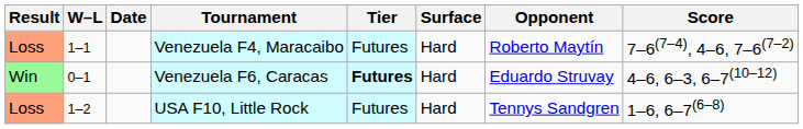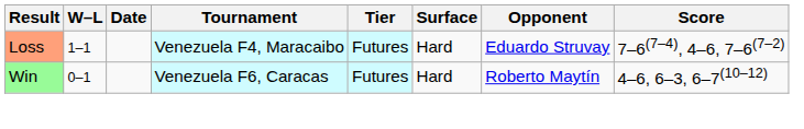 <table class="sortable wikitable">
 <tr>
 <th>Result</th>
 <th class="unsortable">W–L</th>
 <th>Date</th>
 <th>Tournament</th>
 <th>Tier</th>
 <th>Surface</th>
 <th>Opponent</th>
 <th class="unsortable">Score</th>
 </tr>
 <tr>
 <td bgcolor=FFA07A>Loss</td>
 <td><small>1–1</small></td>
 <td></td>
 <td style="background:#cffcff;">Venezuela F4, Maracaibo</td>
 <td style="background:#cffcff;">Futures</td>
 <td>Hard</td>
-<td> <a href='#'>Roberto Maytín</a></td>
+<td> <a href='#'>Eduardo Struvay</a></td>
 <td>7–6<sup>(7–4)</sup>, 4–6, 7–6<sup>(7–2)</sup></td>
 </tr>
 <tr>
 <td bgcolor=98FB98>Win</td>
 <td><small>0–1</small></td>
 <td></td>
 <td style="background:#cffcff;">Venezuela F6, Caracas</td>
-<td style="background:#cffcff;"><strong>Futures</strong></td>
+<td style="background:#cffcff;">Futures</td>
 <td>Hard</td>
-<td> <a href='#'>Eduardo Struvay</a></td>
+<td> <a href='#'>Roberto Maytín</a></td>
 <td>4–6, 6–3, 6–7<sup>(10–12)</sup></td>
 </tr>
-<tr>
-<td bgcolor=FFA07A>Loss</td>
-<td><small>1–2</small></td>
-<td></td>
-<td style="background:#cffcff;">USA F10, Little Rock</td>
-<td style="background:#cffcff;">Futures</td>
-<td>Hard</td>
-<td> <a href='#'>Tennys Sandgren</a></td>
-<td>1–6, 6–7<sup>(6–8)</sup></td>
-</tr>
 </table>
